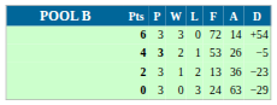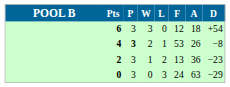 <table align=center cellpadding="3" cellspacing="0" style="background: #f9f9f9; border: 1px #aaa solid; border-collapse: collapse; font-size: 95%;" width=350>
 <tr bgcolor=#006699 style="color:white;">
 <th width=34% style=font-size:120%><strong>POOL B</strong></th>
 <th width=5%>Pts</th>
 <th width=5%>P</th>
 <th width=5%>W</th>
 <th width=5%>L</th>
 <th width=5%>F</th>
 <th width=5%>A</th>
 <th width=5%>D</th>
 </tr>
 <tr align=right bgcolor="#ccffcc">
 <td align=left></td>
 <td><strong>6</strong></td>
 <td>3</td>
 <td>3</td>
 <td>0</td>
-<td>72</td>
-<td>14</td>
+<td>12</td>
+<td>18</td>
 <td>+54</td>
 </tr>
 <tr align=right bgcolor="#ccffcc">
 <td align=left></td>
 <td><strong>4</strong></td>
 <td><strong>3</strong></td>
 <td>2</td>
 <td>1</td>
 <td>53</td>
 <td>26</td>
-<td>−5</td>
+<td>−8</td>
 </tr>
 <tr align=right bgcolor="#ccffcc">
 <td align=left></td>
 <td><strong>2</strong></td>
 <td>3</td>
 <td>1</td>
 <td>2</td>
 <td>13</td>
 <td>36</td>
 <td>−23</td>
 </tr>
 <tr align=right bgcolor="#ccffcc">
 <td align=left></td>
 <td><strong>0</strong></td>
 <td>3</td>
 <td>0</td>
 <td>3</td>
 <td>24</td>
 <td>63</td>
 <td>−29</td>
 </tr>
 </table>
